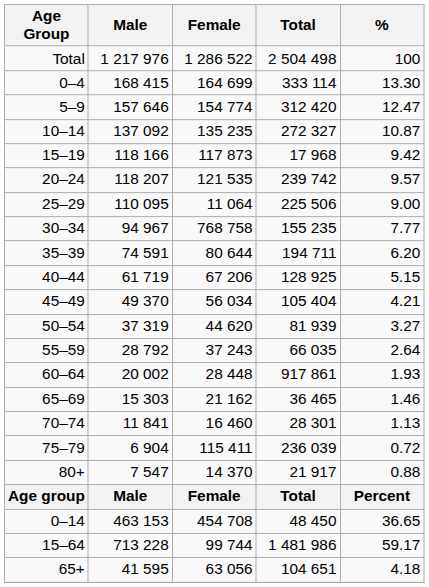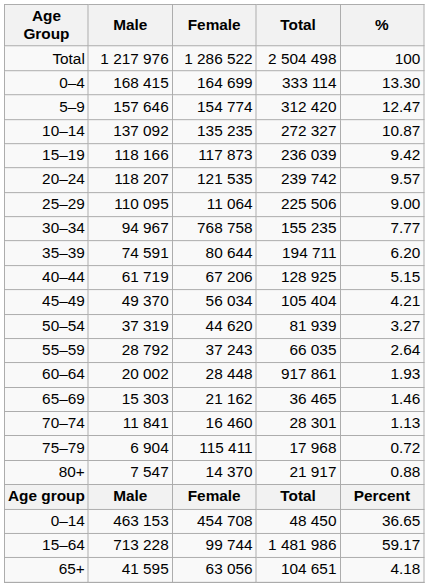 <table class="wikitable">
 <tr>
 <th width="80pt">Age Group</th>
 <th width="80pt">Male</th>
 <th width="80pt">Female</th>
 <th width="80pt">Total</th>
 <th width="80pt">%</th>
 </tr>
 <tr>
 <td align="right">Total</td>
 <td align="right">1 217 976</td>
 <td align="right">1 286 522</td>
 <td align="right">2 504 498</td>
 <td align="right">100</td>
 </tr>
 <tr>
 <td align="right">0–4</td>
 <td align="right">168 415</td>
 <td align="right">164 699</td>
 <td align="right">333 114</td>
 <td align="right">13.30</td>
 </tr>
 <tr>
 <td align="right">5–9</td>
 <td align="right">157 646</td>
 <td align="right">154 774</td>
 <td align="right">312 420</td>
 <td align="right">12.47</td>
 </tr>
 <tr>
 <td align="right">10–14</td>
 <td align="right">137 092</td>
 <td align="right">135 235</td>
 <td align="right">272 327</td>
 <td align="right">10.87</td>
 </tr>
 <tr>
 <td align="right">15–19</td>
 <td align="right">118 166</td>
 <td align="right">117 873</td>
-<td align="right">17 968</td>
+<td align="right">236 039</td>
 <td align="right">9.42</td>
 </tr>
 <tr>
 <td align="right">20–24</td>
 <td align="right">118 207</td>
 <td align="right">121 535</td>
 <td align="right">239 742</td>
 <td align="right">9.57</td>
 </tr>
 <tr>
 <td align="right">25–29</td>
 <td align="right">110 095</td>
 <td align="right">11 064</td>
 <td align="right">225 506</td>
 <td align="right">9.00</td>
 </tr>
 <tr>
 <td align="right">30–34</td>
 <td align="right">94 967</td>
 <td align="right">768 758</td>
 <td align="right">155 235</td>
 <td align="right">7.77</td>
 </tr>
 <tr>
 <td align="right">35–39</td>
 <td align="right">74 591</td>
 <td align="right">80 644</td>
 <td align="right">194 711</td>
 <td align="right">6.20</td>
 </tr>
 <tr>
 <td align="right">40–44</td>
 <td align="right">61 719</td>
 <td align="right">67 206</td>
 <td align="right">128 925</td>
 <td align="right">5.15</td>
 </tr>
 <tr>
 <td align="right">45–49</td>
 <td align="right">49 370</td>
 <td align="right">56 034</td>
 <td align="right">105 404</td>
 <td align="right">4.21</td>
 </tr>
 <tr>
 <td align="right">50–54</td>
 <td align="right">37 319</td>
 <td align="right">44 620</td>
 <td align="right">81 939</td>
 <td align="right">3.27</td>
 </tr>
 <tr>
 <td align="right">55–59</td>
 <td align="right">28 792</td>
 <td align="right">37 243</td>
 <td align="right">66 035</td>
 <td align="right">2.64</td>
 </tr>
 <tr>
 <td align="right">60–64</td>
 <td align="right">20 002</td>
 <td align="right">28 448</td>
 <td align="right">917 861</td>
 <td align="right">1.93</td>
 </tr>
 <tr>
 <td align="right">65–69</td>
 <td align="right">15 303</td>
 <td align="right">21 162</td>
 <td align="right">36 465</td>
 <td align="right">1.46</td>
 </tr>
 <tr>
 <td align="right">70–74</td>
 <td align="right">11 841</td>
 <td align="right">16 460</td>
 <td align="right">28 301</td>
 <td align="right">1.13</td>
 </tr>
 <tr>
 <td align="right">75–79</td>
 <td align="right">6 904</td>
 <td align="right">115 411</td>
-<td align="right">236 039</td>
+<td align="right">17 968</td>
 <td align="right">0.72</td>
 </tr>
 <tr>
 <td align="right">80+</td>
 <td align="right">7 547</td>
 <td align="right">14 370</td>
 <td align="right">21 917</td>
 <td align="right">0.88</td>
 </tr>
 <tr>
 <th width="50">Age group</th>
 <th width="80pt">Male</th>
 <th width="80">Female</th>
 <th width="80">Total</th>
 <th width="50">Percent</th>
 </tr>
 <tr>
 <td align="right">0–14</td>
 <td align="right">463 153</td>
 <td align="right">454 708</td>
 <td align="right">48 450</td>
 <td align="right">36.65</td>
 </tr>
 <tr>
 <td align="right">15–64</td>
 <td align="right">713 228</td>
 <td align="right">99 744</td>
 <td align="right">1 481 986</td>
 <td align="right">59.17</td>
 </tr>
 <tr>
 <td align="right">65+</td>
 <td align="right">41 595</td>
 <td align="right">63 056</td>
 <td align="right">104 651</td>
 <td align="right">4.18</td>
 </tr>
 <tr>
 </tr>
 </table>
